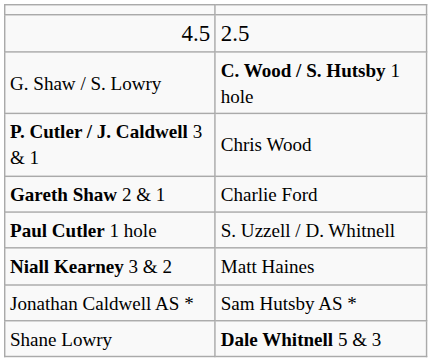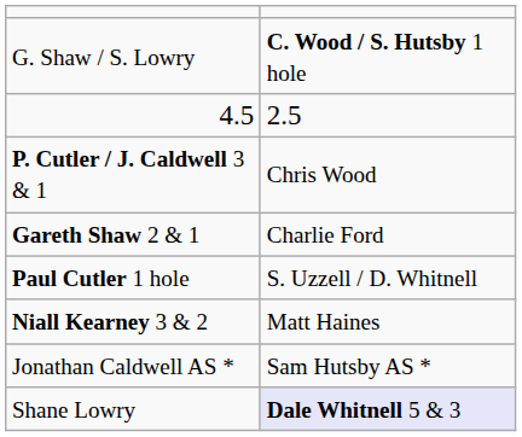 <table class="wikitable">
 <tr>
 <td align="center" width="140"></td>
 <td align="center" width="140"></td>
 </tr>
 <tr>
+<td><small>G. Shaw / S. Lowry</small></td>
+<td><small><strong>C. Wood / S. Hutsby</strong> 1 hole</small></td>
+</tr>
+<tr>
 <td align="right">4.5</td>
 <td>2.5</td>
-</tr>
-<tr>
-<td><small>G. Shaw / S. Lowry</small></td>
-<td><small><strong>C. Wood / S. Hutsby</strong> 1 hole</small></td>
 </tr>
 <tr>
 <td><small><strong>P. Cutler / J. Caldwell</strong> 3 & 1</small></td>
 <td><small>Chris Wood</small></td>
 </tr>
 <tr>
 <td><small><strong>Gareth Shaw</strong> 2 & 1</small></td>
 <td><small>Charlie Ford</small></td>
 </tr>
 <tr>
 <td><small><strong>Paul Cutler</strong> 1 hole</small></td>
 <td><small>S. Uzzell / D. Whitnell</small></td>
 </tr>
 <tr>
 <td><small><strong>Niall Kearney</strong> 3 & 2</small></td>
 <td><small>Matt Haines</small></td>
 </tr>
 <tr>
 <td><small>Jonathan Caldwell AS *</small></td>
 <td><small>Sam Hutsby AS *</small></td>
 </tr>
 <tr>
 <td><small>Shane Lowry</small></td>
-<td><small><strong>Dale Whitnell</strong> 5 & 3</small></td>
+<td style="background: lavender;"><small><strong>Dale Whitnell</strong> 5 & 3</small></td>
 </tr>
 </table>
